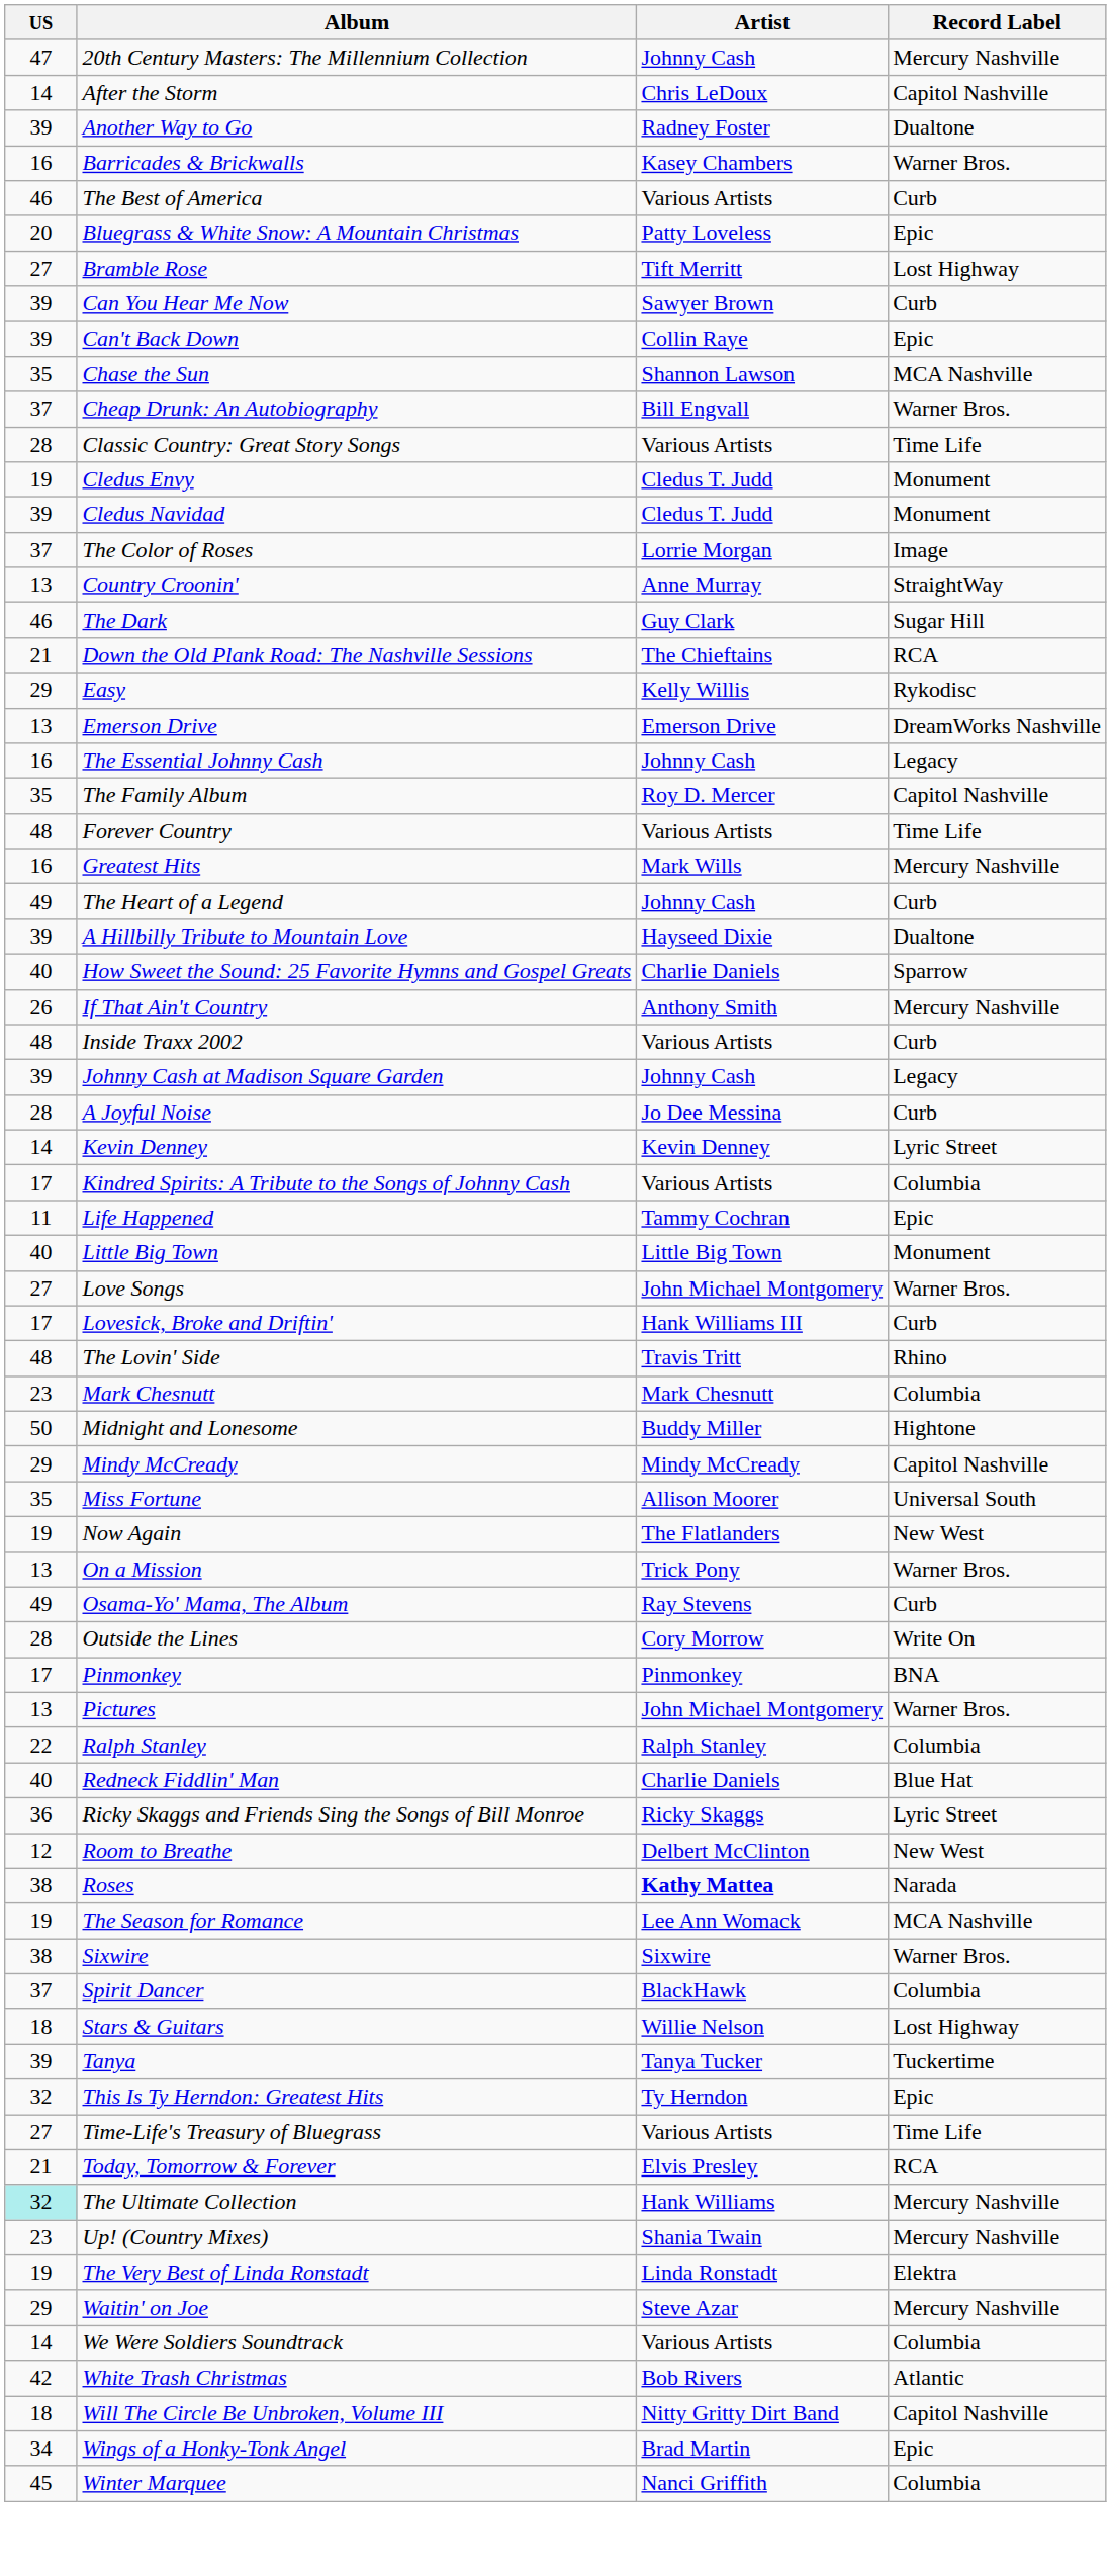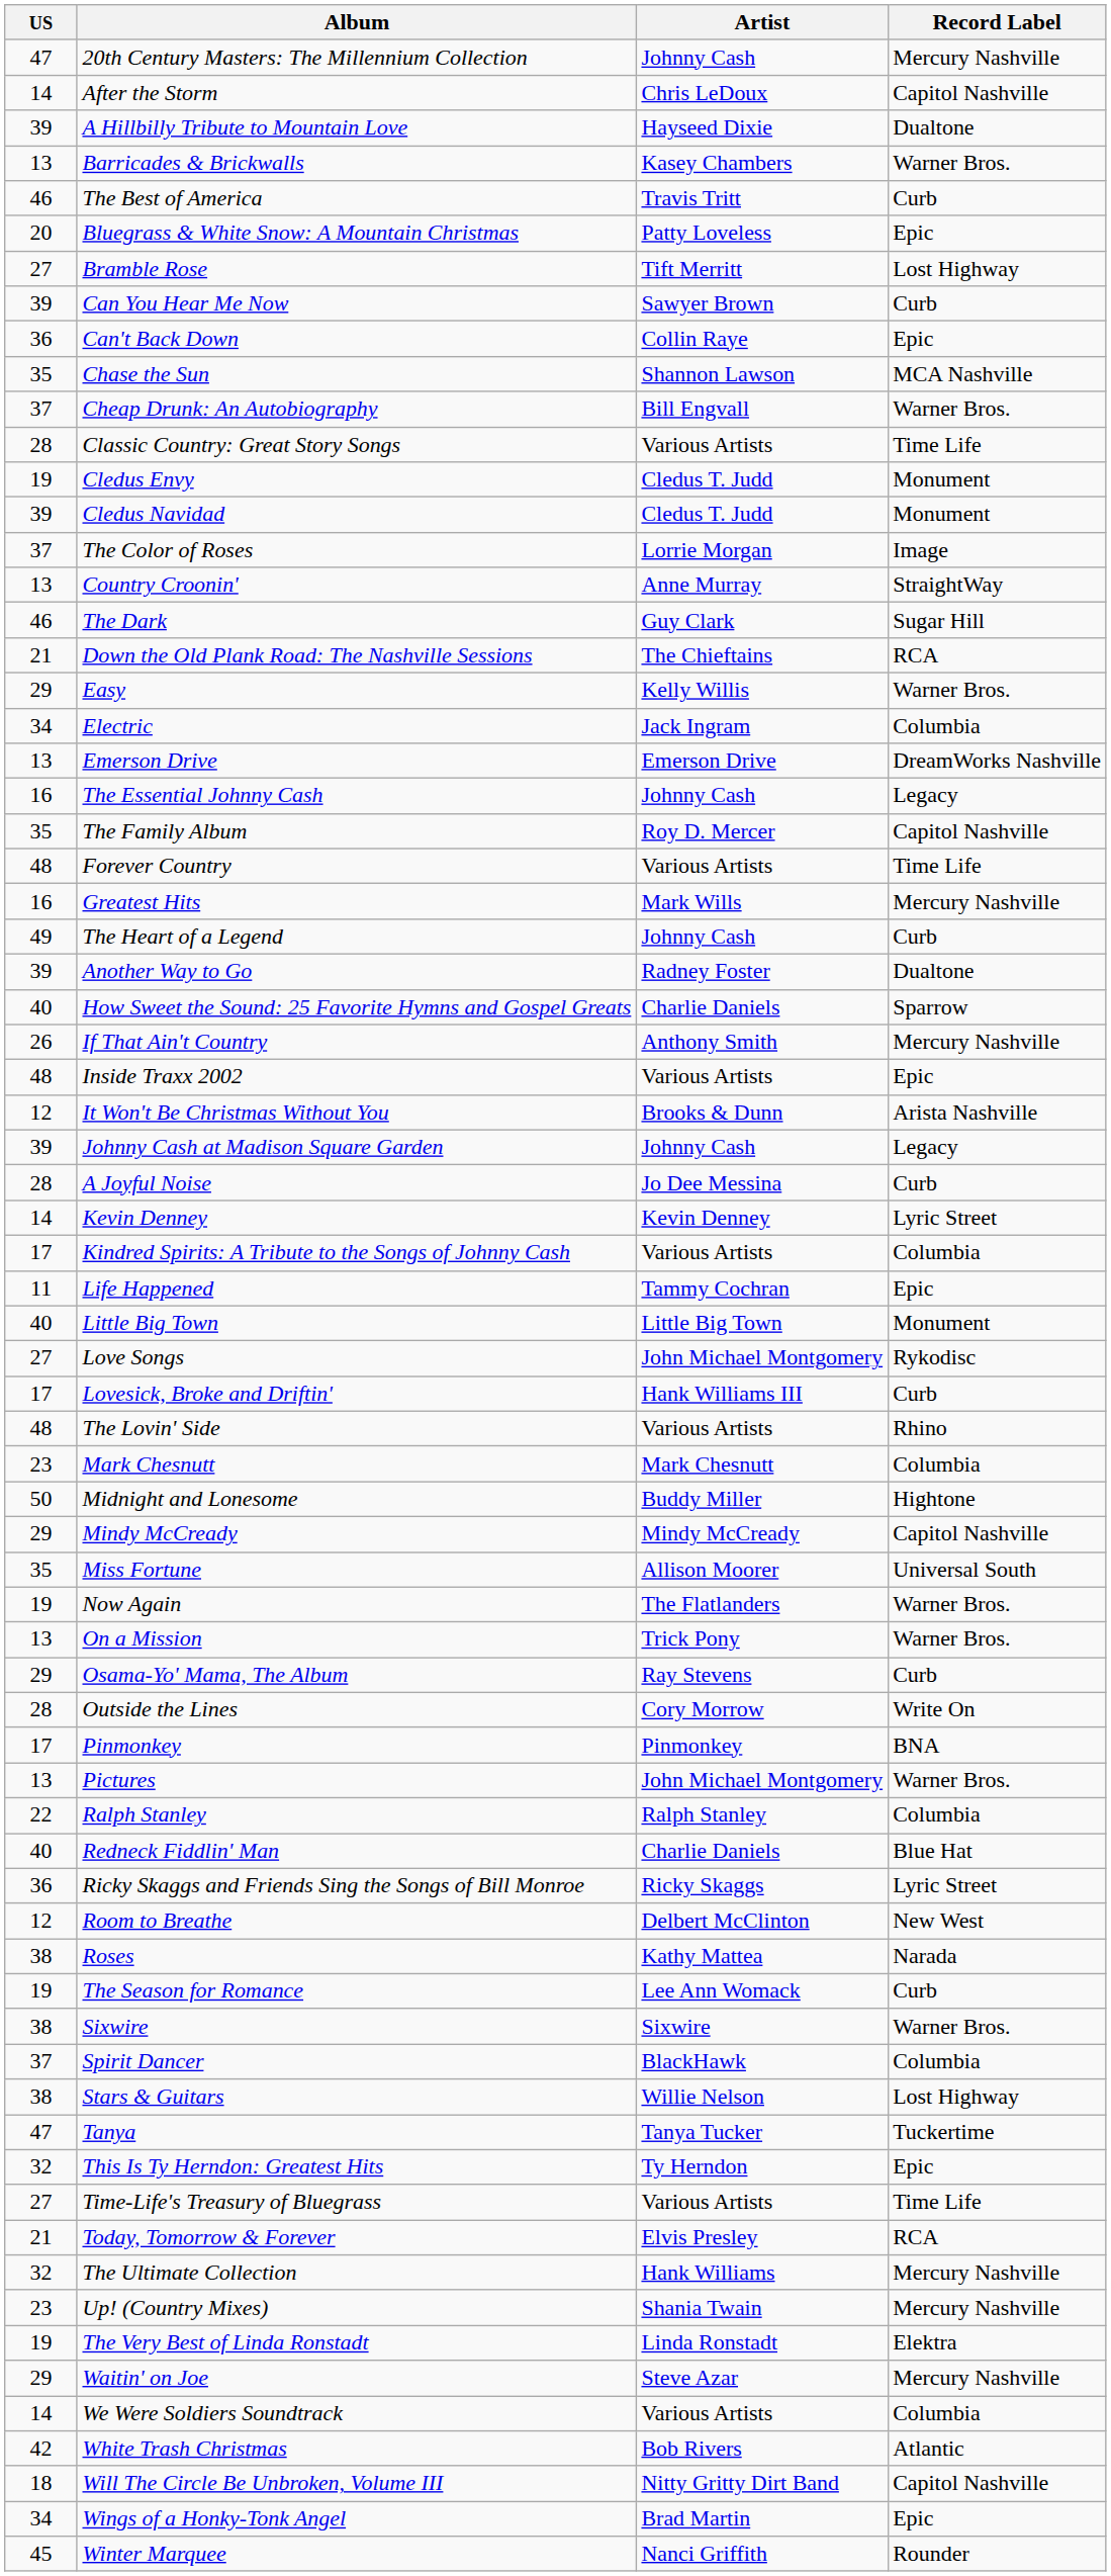 <table class="wikitable sortable">
 <tr>
 <th width=45><small>US</small></th>
 <th>Album</th>
 <th>Artist</th>
 <th>Record Label</th>
 </tr>
 <tr>
 <td align="center">47</td>
 <td><em>20th Century Masters: The Millennium Collection</em></td>
 <td><a href='#'>Johnny Cash</a></td>
 <td>Mercury Nashville</td>
 </tr>
 <tr>
 <td align="center">14</td>
 <td><em>After the Storm</em></td>
 <td><a href='#'>Chris LeDoux</a></td>
 <td>Capitol Nashville</td>
 </tr>
 <tr>
 <td align="center">39</td>
-<td><em><a href='#'>Another Way to Go</a></em></td>
-<td><a href='#'>Radney Foster</a></td>
+<td><em><a href='#'>A Hillbilly Tribute to Mountain Love</a></em></td>
+<td><a href='#'>Hayseed Dixie</a></td>
 <td>Dualtone</td>
 </tr>
 <tr>
-<td align="center">16</td>
+<td align="center">13</td>
 <td><em><a href='#'>Barricades & Brickwalls</a></em></td>
 <td><a href='#'>Kasey Chambers</a></td>
 <td>Warner Bros.</td>
 </tr>
 <tr>
 <td align="center">46</td>
 <td><em>The Best of America</em></td>
-<td>Various Artists</td>
+<td><a href='#'>Travis Tritt</a></td>
 <td>Curb</td>
 </tr>
 <tr>
 <td align="center">20</td>
 <td><em><a href='#'>Bluegrass & White Snow: A Mountain Christmas</a></em></td>
 <td><a href='#'>Patty Loveless</a></td>
 <td>Epic</td>
 </tr>
 <tr>
 <td align="center">27</td>
 <td><em><a href='#'>Bramble Rose</a></em></td>
 <td><a href='#'>Tift Merritt</a></td>
 <td>Lost Highway</td>
 </tr>
 <tr>
 <td align="center">39</td>
 <td><em><a href='#'>Can You Hear Me Now</a></em></td>
 <td><a href='#'>Sawyer Brown</a></td>
 <td>Curb</td>
 </tr>
 <tr>
-<td align="center">39</td>
+<td align="center">36</td>
 <td><em><a href='#'>Can't Back Down</a></em></td>
 <td><a href='#'>Collin Raye</a></td>
 <td>Epic</td>
 </tr>
 <tr>
 <td align="center">35</td>
 <td><em><a href='#'>Chase the Sun</a></em></td>
 <td><a href='#'>Shannon Lawson</a></td>
 <td>MCA Nashville</td>
 </tr>
 <tr>
 <td align="center">37</td>
 <td><em><a href='#'>Cheap Drunk: An Autobiography</a></em></td>
 <td><a href='#'>Bill Engvall</a></td>
 <td>Warner Bros.</td>
 </tr>
 <tr>
 <td align="center">28</td>
 <td><em>Classic Country: Great Story Songs</em></td>
 <td>Various Artists</td>
 <td>Time Life</td>
 </tr>
 <tr>
 <td align="center">19</td>
 <td><em><a href='#'>Cledus Envy</a></em></td>
 <td><a href='#'>Cledus T. Judd</a></td>
 <td>Monument</td>
 </tr>
 <tr>
 <td align="center">39</td>
 <td><em><a href='#'>Cledus Navidad</a></em></td>
 <td><a href='#'>Cledus T. Judd</a></td>
 <td>Monument</td>
 </tr>
 <tr>
 <td align="center">37</td>
 <td><em>The Color of Roses</em></td>
 <td><a href='#'>Lorrie Morgan</a></td>
 <td>Image</td>
 </tr>
 <tr>
 <td align="center">13</td>
 <td><em><a href='#'>Country Croonin'</a></em></td>
 <td><a href='#'>Anne Murray</a></td>
 <td>StraightWay</td>
 </tr>
 <tr>
 <td align="center">46</td>
 <td><em><a href='#'>The Dark</a></em></td>
 <td><a href='#'>Guy Clark</a></td>
 <td>Sugar Hill</td>
 </tr>
 <tr>
 <td align="center">21</td>
 <td><em><a href='#'>Down the Old Plank Road: The Nashville Sessions</a></em></td>
 <td><a href='#'>The Chieftains</a></td>
 <td>RCA</td>
 </tr>
 <tr>
 <td align="center">29</td>
 <td><em><a href='#'>Easy</a></em></td>
 <td><a href='#'>Kelly Willis</a></td>
-<td>Rykodisc</td>
+<td>Warner Bros.</td>
+</tr>
+<tr>
+<td align="center">34</td>
+<td><em><a href='#'>Electric</a></em></td>
+<td><a href='#'>Jack Ingram</a></td>
+<td>Columbia</td>
 </tr>
 <tr>
 <td align="center">13</td>
 <td><em><a href='#'>Emerson Drive</a></em></td>
 <td><a href='#'>Emerson Drive</a></td>
 <td>DreamWorks Nashville</td>
 </tr>
 <tr>
 <td align="center">16</td>
 <td><em><a href='#'>The Essential Johnny Cash</a></em></td>
 <td><a href='#'>Johnny Cash</a></td>
 <td>Legacy</td>
 </tr>
 <tr>
 <td align="center">35</td>
 <td><em>The Family Album</em></td>
 <td><a href='#'>Roy D. Mercer</a></td>
 <td>Capitol Nashville</td>
 </tr>
 <tr>
 <td align="center">48</td>
 <td><em>Forever Country</em></td>
 <td>Various Artists</td>
 <td>Time Life</td>
 </tr>
 <tr>
 <td align="center">16</td>
 <td><em><a href='#'>Greatest Hits</a></em></td>
 <td><a href='#'>Mark Wills</a></td>
 <td>Mercury Nashville</td>
 </tr>
 <tr>
 <td align="center">49</td>
 <td><em>The Heart of a Legend</em></td>
 <td><a href='#'>Johnny Cash</a></td>
 <td>Curb</td>
 </tr>
 <tr>
 <td align="center">39</td>
-<td><em><a href='#'>A Hillbilly Tribute to Mountain Love</a></em></td>
-<td><a href='#'>Hayseed Dixie</a></td>
+<td><em><a href='#'>Another Way to Go</a></em></td>
+<td><a href='#'>Radney Foster</a></td>
 <td>Dualtone</td>
 </tr>
 <tr>
 <td align="center">40</td>
 <td><em><a href='#'>How Sweet the Sound: 25 Favorite Hymns and Gospel Greats</a></em></td>
 <td><a href='#'>Charlie Daniels</a></td>
 <td>Sparrow</td>
 </tr>
 <tr>
 <td align="center">26</td>
 <td><em><a href='#'>If That Ain't Country</a></em></td>
 <td><a href='#'>Anthony Smith</a></td>
 <td>Mercury Nashville</td>
 </tr>
 <tr>
 <td align="center">48</td>
 <td><em>Inside Traxx 2002</em></td>
 <td>Various Artists</td>
-<td>Curb</td>
+<td>Epic</td>
+</tr>
+<tr>
+<td align="center">12</td>
+<td><em><a href='#'>It Won't Be Christmas Without You</a></em></td>
+<td><a href='#'>Brooks & Dunn</a></td>
+<td>Arista Nashville</td>
 </tr>
 <tr>
 <td align="center">39</td>
 <td><em><a href='#'>Johnny Cash at Madison Square Garden</a></em></td>
 <td><a href='#'>Johnny Cash</a></td>
 <td>Legacy</td>
 </tr>
 <tr>
 <td align="center">28</td>
 <td><em><a href='#'>A Joyful Noise</a></em></td>
 <td><a href='#'>Jo Dee Messina</a></td>
 <td>Curb</td>
 </tr>
 <tr>
 <td align="center">14</td>
 <td><em><a href='#'>Kevin Denney</a></em></td>
 <td><a href='#'>Kevin Denney</a></td>
 <td>Lyric Street</td>
 </tr>
 <tr>
 <td align="center">17</td>
 <td><em><a href='#'>Kindred Spirits: A Tribute to the Songs of Johnny Cash</a></em></td>
 <td>Various Artists</td>
 <td>Columbia</td>
 </tr>
 <tr>
 <td align="center">11</td>
 <td><em><a href='#'>Life Happened</a></em></td>
 <td><a href='#'>Tammy Cochran</a></td>
 <td>Epic</td>
 </tr>
 <tr>
 <td align="center">40</td>
 <td><em><a href='#'>Little Big Town</a></em></td>
 <td><a href='#'>Little Big Town</a></td>
 <td>Monument</td>
 </tr>
 <tr>
 <td align="center">27</td>
 <td><em>Love Songs</em></td>
 <td><a href='#'>John Michael Montgomery</a></td>
-<td>Warner Bros.</td>
+<td>Rykodisc</td>
 </tr>
 <tr>
 <td align="center">17</td>
 <td><em><a href='#'>Lovesick, Broke and Driftin'</a></em></td>
 <td><a href='#'>Hank Williams III</a></td>
 <td>Curb</td>
 </tr>
 <tr>
 <td align="center">48</td>
 <td><em>The Lovin' Side</em></td>
-<td><a href='#'>Travis Tritt</a></td>
+<td>Various Artists</td>
 <td>Rhino</td>
 </tr>
 <tr>
 <td align="center">23</td>
 <td><em><a href='#'>Mark Chesnutt</a></em></td>
 <td><a href='#'>Mark Chesnutt</a></td>
 <td>Columbia</td>
 </tr>
 <tr>
 <td align="center">50</td>
 <td><em>Midnight and Lonesome</em></td>
 <td><a href='#'>Buddy Miller</a></td>
 <td>Hightone</td>
 </tr>
 <tr>
 <td align="center">29</td>
 <td><em><a href='#'>Mindy McCready</a></em></td>
 <td><a href='#'>Mindy McCready</a></td>
 <td>Capitol Nashville</td>
 </tr>
 <tr>
 <td align="center">35</td>
 <td><em><a href='#'>Miss Fortune</a></em></td>
 <td><a href='#'>Allison Moorer</a></td>
 <td>Universal South</td>
 </tr>
 <tr>
 <td align="center">19</td>
 <td><em>Now Again</em></td>
 <td><a href='#'>The Flatlanders</a></td>
-<td>New West</td>
+<td>Warner Bros.</td>
 </tr>
 <tr>
 <td align="center">13</td>
 <td><em><a href='#'>On a Mission</a></em></td>
 <td><a href='#'>Trick Pony</a></td>
 <td>Warner Bros.</td>
 </tr>
 <tr>
-<td align="center">49</td>
+<td align="center">29</td>
 <td><em><a href='#'>Osama-Yo' Mama, The Album</a></em></td>
 <td><a href='#'>Ray Stevens</a></td>
 <td>Curb</td>
 </tr>
 <tr>
 <td align="center">28</td>
 <td><em>Outside the Lines</em></td>
 <td><a href='#'>Cory Morrow</a></td>
 <td>Write On</td>
 </tr>
 <tr>
 <td align="center">17</td>
 <td><em><a href='#'>Pinmonkey</a></em></td>
 <td><a href='#'>Pinmonkey</a></td>
 <td>BNA</td>
 </tr>
 <tr>
 <td align="center">13</td>
 <td><em><a href='#'>Pictures</a></em></td>
 <td><a href='#'>John Michael Montgomery</a></td>
 <td>Warner Bros.</td>
 </tr>
 <tr>
 <td align="center">22</td>
 <td><em><a href='#'>Ralph Stanley</a></em></td>
 <td><a href='#'>Ralph Stanley</a></td>
 <td>Columbia</td>
 </tr>
 <tr>
 <td align="center">40</td>
 <td><em><a href='#'>Redneck Fiddlin' Man</a></em></td>
 <td><a href='#'>Charlie Daniels</a></td>
 <td>Blue Hat</td>
 </tr>
 <tr>
 <td align="center">36</td>
 <td><em>Ricky Skaggs and Friends Sing the Songs of Bill Monroe</em></td>
 <td><a href='#'>Ricky Skaggs</a></td>
 <td>Lyric Street</td>
 </tr>
 <tr>
 <td align="center">12</td>
 <td><em><a href='#'>Room to Breathe</a></em></td>
 <td><a href='#'>Delbert McClinton</a></td>
 <td>New West</td>
 </tr>
 <tr>
 <td align="center">38</td>
 <td><em><a href='#'>Roses</a></em></td>
-<td><strong><a href='#'>Kathy Mattea</a></strong></td>
+<td><a href='#'>Kathy Mattea</a></td>
 <td>Narada</td>
 </tr>
 <tr>
 <td align="center">19</td>
 <td><em><a href='#'>The Season for Romance</a></em></td>
 <td><a href='#'>Lee Ann Womack</a></td>
-<td>MCA Nashville</td>
+<td>Curb</td>
 </tr>
 <tr>
 <td align="center">38</td>
 <td><em><a href='#'>Sixwire</a></em></td>
 <td><a href='#'>Sixwire</a></td>
 <td>Warner Bros.</td>
 </tr>
 <tr>
 <td align="center">37</td>
 <td><em><a href='#'>Spirit Dancer</a></em></td>
 <td><a href='#'>BlackHawk</a></td>
 <td>Columbia</td>
 </tr>
 <tr>
-<td align="center">18</td>
+<td align="center">38</td>
 <td><em><a href='#'>Stars & Guitars</a></em></td>
 <td><a href='#'>Willie Nelson</a></td>
 <td>Lost Highway</td>
 </tr>
 <tr>
-<td align="center">39</td>
+<td align="center">47</td>
 <td><em><a href='#'>Tanya</a></em></td>
 <td><a href='#'>Tanya Tucker</a></td>
 <td>Tuckertime</td>
 </tr>
 <tr>
 <td align="center">32</td>
 <td><em><a href='#'>This Is Ty Herndon: Greatest Hits</a></em></td>
 <td><a href='#'>Ty Herndon</a></td>
 <td>Epic</td>
 </tr>
 <tr>
 <td align="center">27</td>
 <td><em>Time-Life's Treasury of Bluegrass</em></td>
 <td>Various Artists</td>
 <td>Time Life</td>
 </tr>
 <tr>
 <td align="center">21</td>
 <td><em><a href='#'>Today, Tomorrow & Forever</a></em></td>
 <td><a href='#'>Elvis Presley</a></td>
 <td>RCA</td>
 </tr>
 <tr>
-<td align="center" style="background: paleturquoise;">32</td>
+<td align="center">32</td>
 <td><em>The Ultimate Collection</em></td>
 <td><a href='#'>Hank Williams</a></td>
 <td>Mercury Nashville</td>
 </tr>
 <tr>
 <td align="center">23</td>
 <td><em>Up! (Country Mixes)</em></td>
 <td><a href='#'>Shania Twain</a></td>
 <td>Mercury Nashville</td>
 </tr>
 <tr>
 <td align="center">19</td>
 <td><em><a href='#'>The Very Best of Linda Ronstadt</a></em></td>
 <td><a href='#'>Linda Ronstadt</a></td>
 <td>Elektra</td>
 </tr>
 <tr>
 <td align="center">29</td>
 <td><em><a href='#'>Waitin' on Joe</a></em></td>
 <td><a href='#'>Steve Azar</a></td>
 <td>Mercury Nashville</td>
 </tr>
 <tr>
 <td align="center">14</td>
 <td><em>We Were Soldiers Soundtrack</em></td>
 <td>Various Artists</td>
 <td>Columbia</td>
 </tr>
 <tr>
 <td align="center">42</td>
 <td><em><a href='#'>White Trash Christmas</a></em></td>
 <td><a href='#'>Bob Rivers</a></td>
 <td>Atlantic</td>
 </tr>
 <tr>
 <td align="center">18</td>
 <td><em><a href='#'>Will The Circle Be Unbroken, Volume III</a></em></td>
 <td><a href='#'>Nitty Gritty Dirt Band</a></td>
 <td>Capitol Nashville</td>
 </tr>
 <tr>
 <td align="center">34</td>
 <td><em><a href='#'>Wings of a Honky-Tonk Angel</a></em></td>
 <td><a href='#'>Brad Martin</a></td>
 <td>Epic</td>
 </tr>
 <tr>
 <td align="center">45</td>
 <td><em><a href='#'>Winter Marquee</a></em></td>
 <td><a href='#'>Nanci Griffith</a></td>
-<td>Columbia</td>
+<td>Rounder</td>
 </tr>
 </table>
